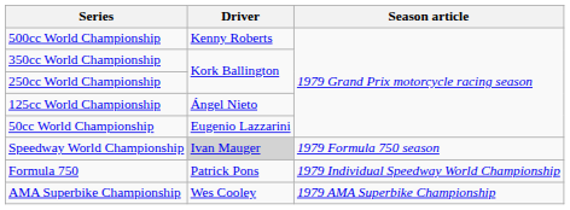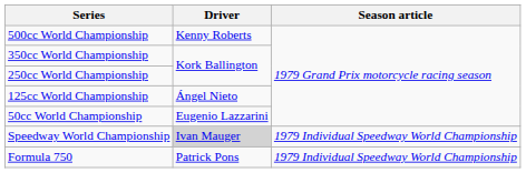 <table class="wikitable" style="font-size: 87%;">
 <tr>
 <th>Series</th>
 <th>Driver</th>
 <th>Season article</th>
 </tr>
 <tr>
 <td><a href='#'>500cc World Championship</a></td>
 <td> <a href='#'>Kenny Roberts</a></td>
 <td rowspan=5><em><a href='#'>1979 Grand Prix motorcycle racing season</a></em></td>
 </tr>
 <tr>
 <td><a href='#'>350cc World Championship</a></td>
 <td rowspan=2> <a href='#'>Kork Ballington</a></td>
 </tr>
 <tr>
 <td><a href='#'>250cc World Championship</a></td>
 </tr>
 <tr>
 <td><a href='#'>125cc World Championship</a></td>
 <td> <a href='#'>Ángel Nieto</a></td>
 </tr>
 <tr>
 <td><a href='#'>50cc World Championship</a></td>
 <td> <a href='#'>Eugenio Lazzarini</a></td>
 </tr>
 <tr>
 <td><a href='#'>Speedway World Championship</a></td>
 <td style="background: lightgrey;"> <a href='#'>Ivan Mauger</a></td>
-<td><em><a href='#'>1979 Formula 750 season</a></em></td>
+<td><em><a href='#'>1979 Individual Speedway World Championship</a></em></td>
 </tr>
 <tr>
 <td><a href='#'>Formula 750</a></td>
 <td> <a href='#'>Patrick Pons</a></td>
 <td><em><a href='#'>1979 Individual Speedway World Championship</a></em></td>
 </tr>
-<tr>
-<td><a href='#'>AMA Superbike Championship</a></td>
-<td> <a href='#'>Wes Cooley</a></td>
-<td><em><a href='#'>1979 AMA Superbike Championship</a></em></td>
-</tr>
 </table>
